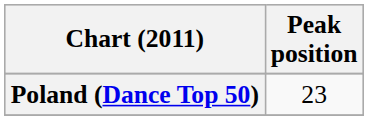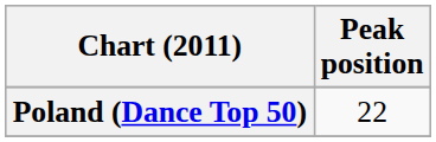 <table class="wikitable sortable plainrowheaders" style="text-align:center">
 <tr>
 <th scope="col">Chart (2011)</th>
 <th scope="col">Peak<br>position</th>
 </tr>
 <tr>
 </tr>
 <tr>
 </tr>
 <tr>
 </tr>
 <tr>
 </tr>
 <tr>
 </tr>
 <tr>
 <th scope="row">Poland (<a href='#'>Dance Top 50</a>)</th>
-<td>23</td>
+<td>22</td>
 </tr>
 <tr>
 </tr>
 <tr>
 </tr>
 </table>
